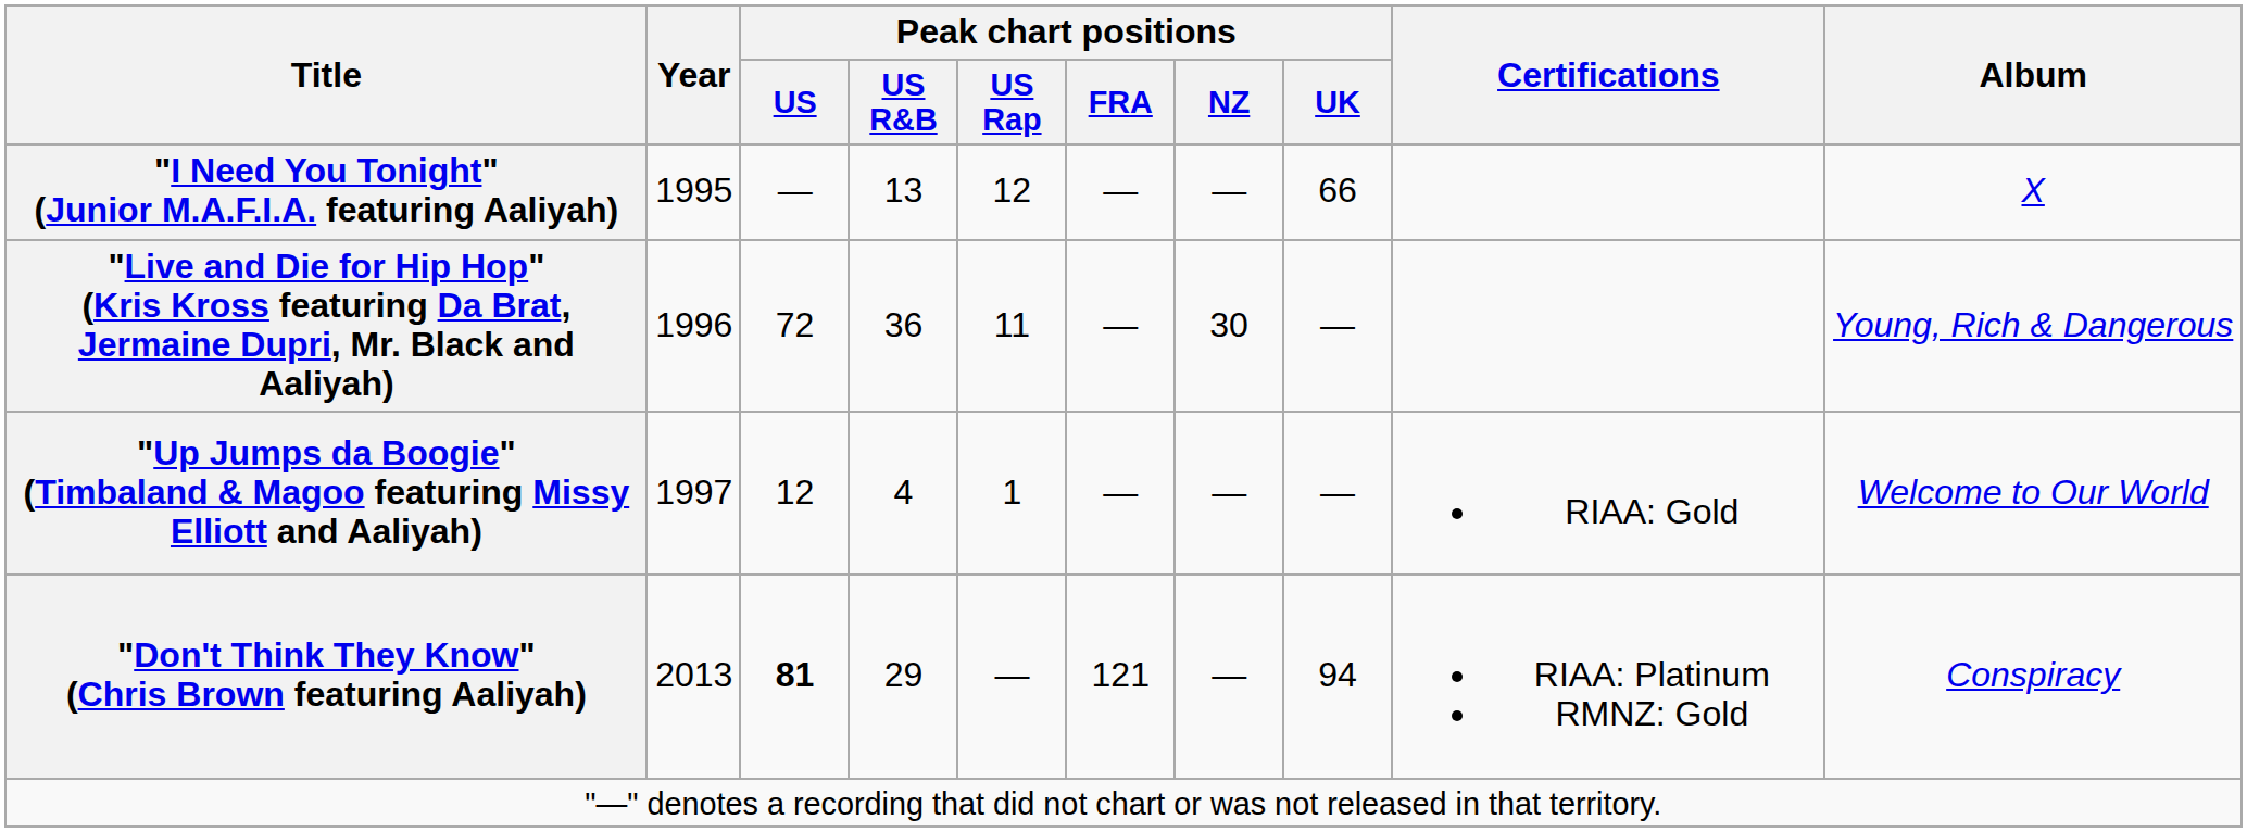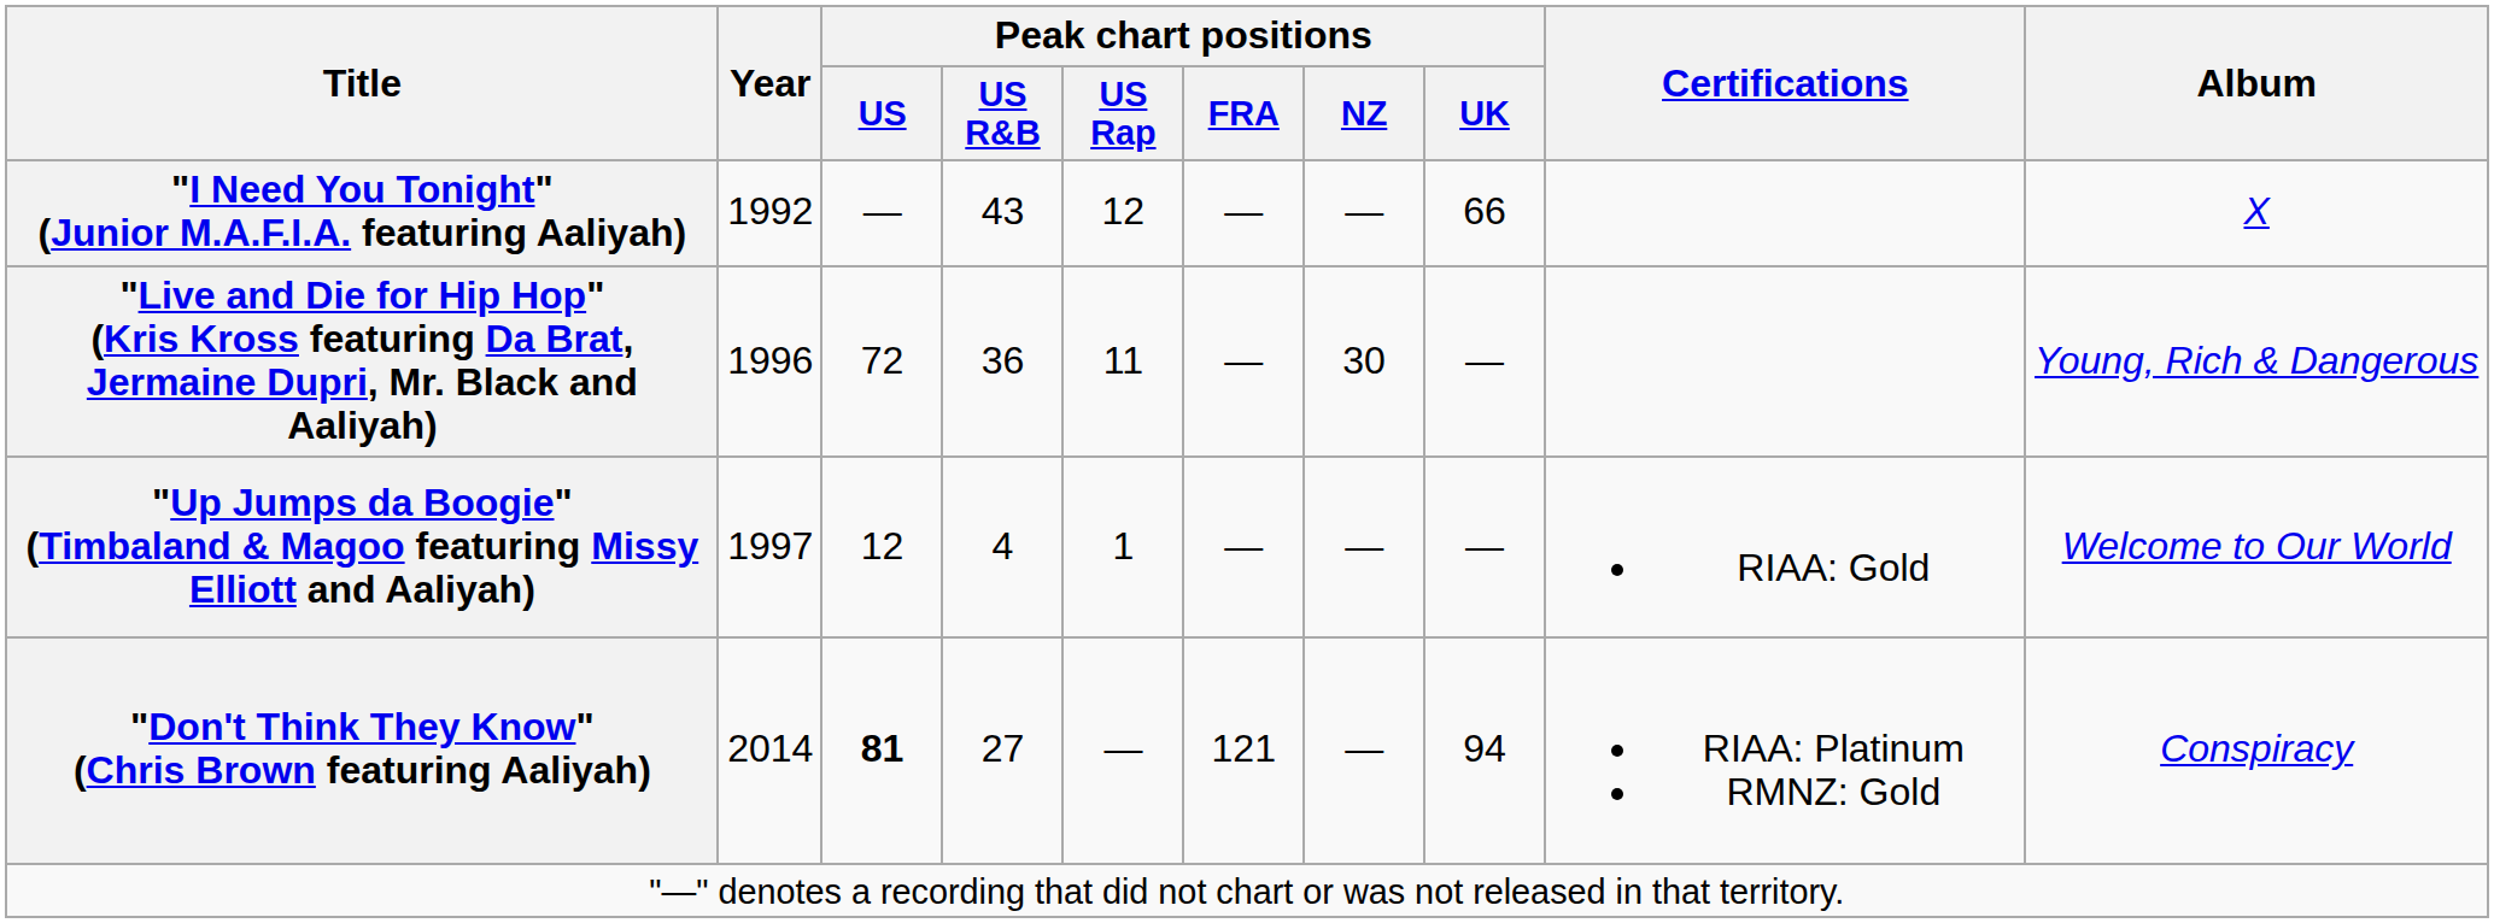 <table class="wikitable plainrowheaders" style="text-align:center;">
 <tr>
 <th scope="col" rowspan="2" style="width:18em;">Title</th>
 <th scope="col" rowspan="2">Year</th>
 <th scope="col" colspan="6">Peak chart positions</th>
 <th scope="col" rowspan="2" style="width:12em;"><a href='#'>Certifications</a></th>
 <th scope="col" rowspan="2">Album</th>
 </tr>
 <tr>
 <th scope="col" style="width:3em;font-size:90%;"><a href='#'>US</a><br></th>
 <th scope="col" style="width:3em;font-size:90%;"><a href='#'>US<br>R&B</a><br></th>
 <th scope="col" style="width:3em;font-size:90%;"><a href='#'>US<br>Rap</a><br></th>
 <th scope="col" style="width:3em;font-size:90%;"><a href='#'>FRA</a><br></th>
 <th scope="col" style="width:3em;font-size:90%;"><a href='#'>NZ</a><br></th>
 <th scope="col" style="width:3em;font-size:90%;"><a href='#'>UK</a><br></th>
 </tr>
 <tr>
 <th scope="row">"<a href='#'>I Need You Tonight</a>"<br><span>(<a href='#'>Junior M.A.F.I.A.</a> featuring Aaliyah)</span></th>
-<td>1995</td>
+<td>1992</td>
 <td>—</td>
-<td>13</td>
+<td>43</td>
 <td>12</td>
 <td>—</td>
 <td>—</td>
 <td>66</td>
 <td></td>
 <td><em><a href='#'>X</a></em></td>
 </tr>
 <tr>
 <th scope="row">"<a href='#'>Live and Die for Hip Hop</a>"<br><span>(<a href='#'>Kris Kross</a> featuring <a href='#'>Da Brat</a>, <a href='#'>Jermaine Dupri</a>, Mr. Black and Aaliyah)</span></th>
 <td>1996</td>
 <td>72</td>
 <td>36</td>
 <td>11</td>
 <td>—</td>
 <td>30</td>
 <td>—</td>
 <td></td>
 <td><em><a href='#'>Young, Rich & Dangerous</a></em></td>
 </tr>
 <tr>
 <th scope="row">"<a href='#'>Up Jumps da Boogie</a>"<br><span>(<a href='#'>Timbaland & Magoo</a> featuring <a href='#'>Missy Elliott</a> and Aaliyah)</span></th>
 <td>1997</td>
 <td>12</td>
 <td>4</td>
 <td>1</td>
 <td>—</td>
 <td>—</td>
 <td>—</td>
 <td><br><ul><li>RIAA: Gold</li></ul></td>
 <td><em><a href='#'>Welcome to Our World</a></em></td>
 </tr>
 <tr>
 <th scope="row">"<a href='#'>Don't Think They Know</a>"<br><span>(<a href='#'>Chris Brown</a> featuring Aaliyah)</span></th>
-<td>2013</td>
+<td>2014</td>
 <td><strong>81</strong></td>
-<td>29</td>
+<td>27</td>
 <td>—</td>
 <td>121</td>
 <td>—</td>
 <td>94</td>
 <td><br><ul><li>RIAA: Platinum </li><li>RMNZ: Gold</li></ul></td>
 <td><em><a href='#'>Conspiracy</a></em></td>
 </tr>
 <tr>
 <td colspan="14" style="font-size:90%">"—" denotes a recording that did not chart or was not released in that territory.</td>
 </tr>
 </table>
